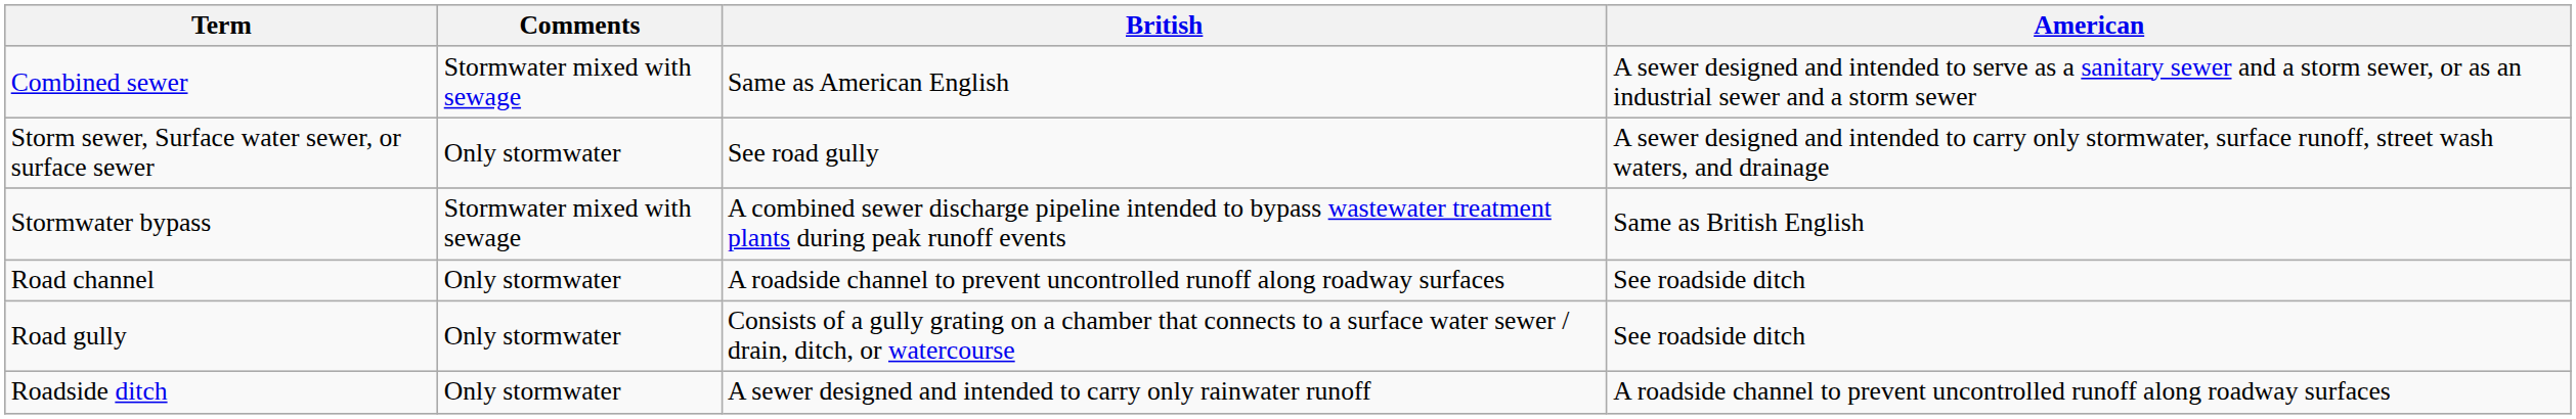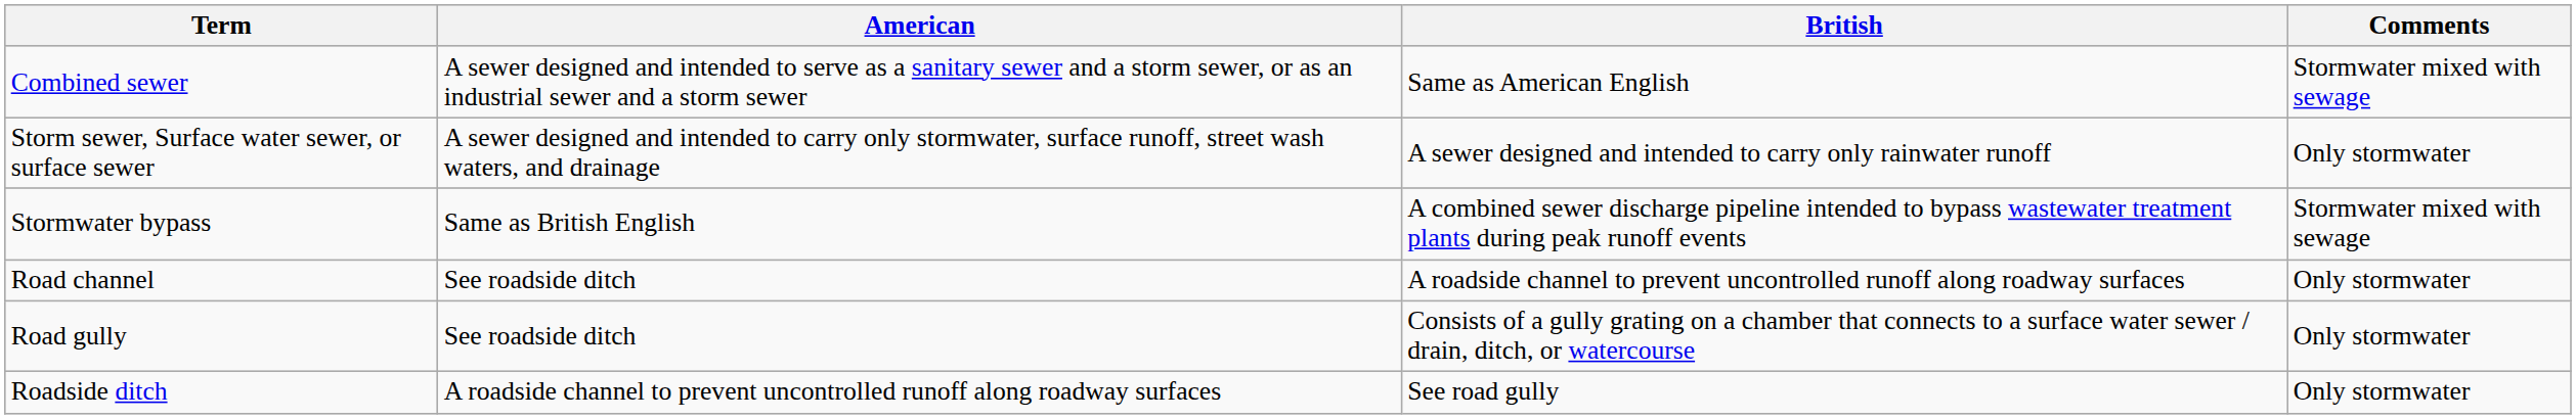 <table class="wikitable">
 <tr>
 <th>Term</th>
+<th><a href='#'>American</a></th>
+<th><a href='#'>British</a></th>
 <th>Comments</th>
-<th><a href='#'>British</a></th>
-<th><a href='#'>American</a></th>
 </tr>
 <tr>
 <td><a href='#'>Combined sewer</a></td>
+<td>A sewer designed and intended to serve as a <a href='#'>sanitary sewer</a> and a storm sewer, or as an industrial sewer and a storm sewer</td>
+<td>Same as American English</td>
 <td>Stormwater mixed with <a href='#'>sewage</a></td>
-<td>Same as American English</td>
-<td>A sewer designed and intended to serve as a <a href='#'>sanitary sewer</a> and a storm sewer, or as an industrial sewer and a storm sewer</td>
 </tr>
 <tr>
 <td>Storm sewer, Surface water sewer, or surface sewer</td>
+<td>A sewer designed and intended to carry only stormwater, surface runoff, street wash waters, and drainage</td>
+<td>A sewer designed and intended to carry only rainwater runoff</td>
 <td>Only stormwater</td>
-<td>See road gully</td>
-<td>A sewer designed and intended to carry only stormwater, surface runoff, street wash waters, and drainage</td>
 </tr>
 <tr>
 <td>Stormwater bypass</td>
+<td>Same as British English</td>
+<td>A combined sewer discharge pipeline intended to bypass <a href='#'>wastewater treatment plants</a> during peak runoff events</td>
 <td>Stormwater mixed with sewage</td>
-<td>A combined sewer discharge pipeline intended to bypass <a href='#'>wastewater treatment plants</a> during peak runoff events</td>
-<td>Same as British English</td>
 </tr>
 <tr>
 <td>Road channel</td>
+<td>See roadside ditch</td>
+<td>A roadside channel to prevent uncontrolled runoff along roadway surfaces</td>
 <td>Only stormwater</td>
-<td>A roadside channel to prevent uncontrolled runoff along roadway surfaces</td>
-<td>See roadside ditch</td>
 </tr>
 <tr>
 <td>Road gully</td>
+<td>See roadside ditch</td>
+<td>Consists of a gully grating on a chamber that connects to a surface water sewer / drain, ditch, or <a href='#'>watercourse</a></td>
 <td>Only stormwater</td>
-<td>Consists of a gully grating on a chamber that connects to a surface water sewer / drain, ditch, or <a href='#'>watercourse</a></td>
-<td>See roadside ditch</td>
 </tr>
 <tr>
 <td>Roadside <a href='#'>ditch</a></td>
+<td>A roadside channel to prevent uncontrolled runoff along roadway surfaces</td>
+<td>See road gully</td>
 <td>Only stormwater</td>
-<td>A sewer designed and intended to carry only rainwater runoff</td>
-<td>A roadside channel to prevent uncontrolled runoff along roadway surfaces</td>
 </tr>
 </table>
